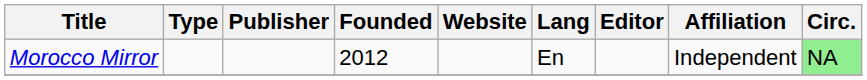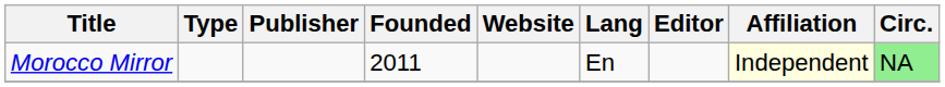 <table class="wikitable">
 <tr>
 <th>Title</th>
 <th>Type</th>
 <th>Publisher</th>
 <th>Founded</th>
 <th>Website</th>
 <th>Lang</th>
 <th>Editor</th>
 <th>Affiliation</th>
 <th>Circ.</th>
 </tr>
 <tr News outlook. Moroccan newspaper in English.>
 <td><em><a href='#'>Morocco Mirror</a></em></td>
 <td> </td>
 <td></td>
-<td>2012</td>
+<td>2011</td>
 <td><small></small></td>
 <td>En</td>
 <td></td>
-<td>Independent</td>
+<td style="background: lightyellow;">Independent</td>
 <td style="background: lightgreen;">NA</td>
 </tr>
 <tr>
 </tr>
 </table>
